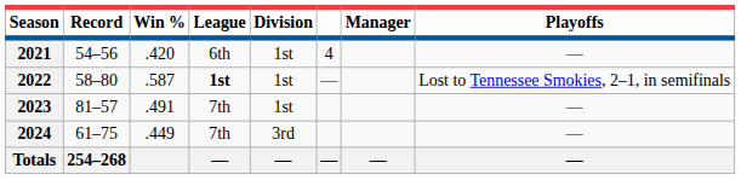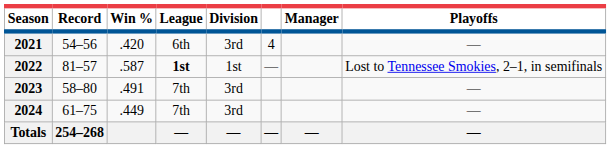 <table class="wikitable sortable plainrowheaders" style="margin: 1em auto 1em auto; text-align:center;">
 <tr>
 <th scope="col" style="background-color:#ffffff; border-top:#EB3E45 5px solid; border-bottom:#005596 5px solid">Season</th>
 <th scope="col" style="background-color:#ffffff; border-top:#EB3E45 5px solid; border-bottom:#005596 5px solid">Record</th>
 <th scope="col" style="background-color:#ffffff; border-top:#EB3E45 5px solid; border-bottom:#005596 5px solid">Win %</th>
 <th scope="col" style="background-color:#ffffff; border-top:#EB3E45 5px solid; border-bottom:#005596 5px solid">League</th>
 <th scope="col" style="background-color:#ffffff; border-top:#EB3E45 5px solid; border-bottom:#005596 5px solid">Division</th>
 <th scope="col" style="background-color:#ffffff; border-top:#EB3E45 5px solid; border-bottom:#005596 5px solid"></th>
 <th scope="col" style="background-color:#ffffff; border-top:#EB3E45 5px solid; border-bottom:#005596 5px solid">Manager</th>
 <th scope="col" style="background-color:#ffffff; border-top:#EB3E45 5px solid; border-bottom:#005596 5px solid">Playoffs</th>
 </tr>
 <tr>
 <th scope="row" style="text-align:center">2021</th>
 <td>54–56</td>
 <td>.420</td>
 <td>6th</td>
-<td>1st</td>
+<td>3rd</td>
 <td>4</td>
 <td></td>
 <td>—</td>
 </tr>
 <tr>
 <th scope="row" style="text-align:center">2022</th>
-<td>58–80</td>
+<td>81–57</td>
 <td>.587</td>
 <td><strong>1st</strong></td>
 <td>1st</td>
 <td>—</td>
 <td></td>
 <td>Lost to <a href='#'>Tennessee Smokies</a>, 2–1, in semifinals</td>
 </tr>
 <tr>
 <th scope="row" style="text-align:center">2023</th>
-<td>81–57</td>
+<td>58–80</td>
 <td>.491</td>
 <td>7th</td>
-<td>1st</td>
+<td>3rd</td>
 <td></td>
 <td></td>
 <td>—</td>
 </tr>
 <tr>
 <th scope="row" style="text-align:center">2024</th>
 <td>61–75</td>
 <td>.449</td>
 <td>7th</td>
 <td>3rd</td>
 <td></td>
 <td></td>
 <td>—</td>
 </tr>
 <tr>
 <th scope="row" style="text-align:center"><strong>Totals</strong></th>
 <th>254–268</th>
 <th></th>
 <th>—</th>
 <th>—</th>
 <th>—</th>
 <th>—</th>
 <th>—</th>
 </tr>
 </table>
